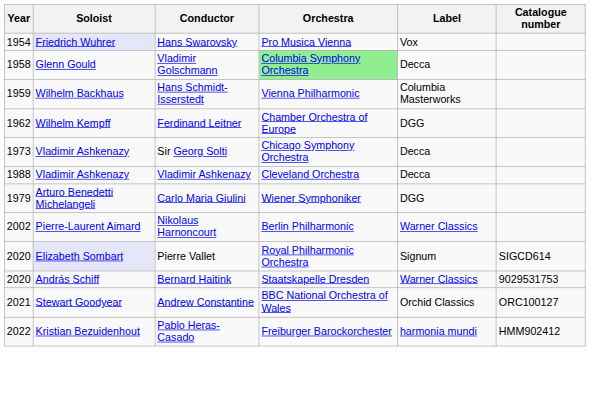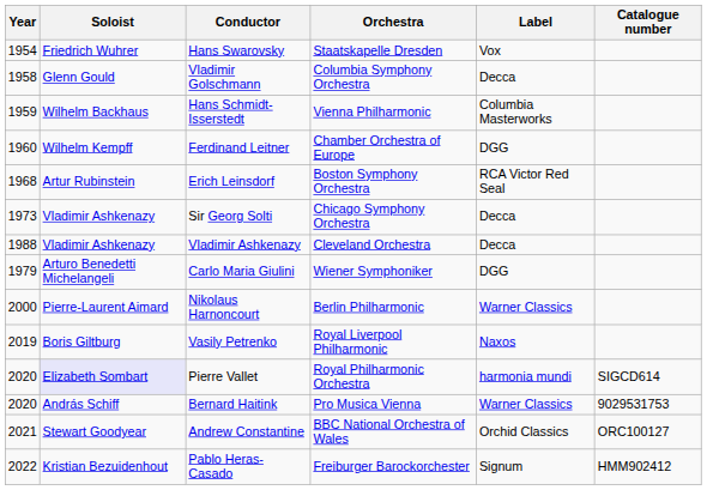 <table class="wikitable">
 <tr>
 <th>Year</th>
 <th>Soloist</th>
 <th>Conductor</th>
 <th>Orchestra</th>
 <th>Label</th>
 <th>Catalogue number</th>
 </tr>
 <tr>
 <td>1954</td>
-<td style="background: lavender;"><a href='#'>Friedrich Wuhrer</a></td>
+<td><a href='#'>Friedrich Wuhrer</a></td>
 <td><a href='#'>Hans Swarovsky</a></td>
-<td><a href='#'>Pro Musica Vienna</a></td>
+<td><a href='#'>Staatskapelle Dresden</a></td>
 <td>Vox</td>
 <td></td>
 </tr>
 <tr>
 <td>1958</td>
 <td><a href='#'>Glenn Gould</a></td>
 <td><a href='#'>Vladimir Golschmann</a></td>
-<td style="background: lightgreen;"><a href='#'>Columbia Symphony Orchestra</a></td>
+<td><a href='#'>Columbia Symphony Orchestra</a></td>
 <td>Decca</td>
 <td></td>
 </tr>
 <tr>
 <td>1959</td>
 <td><a href='#'>Wilhelm Backhaus</a></td>
 <td><a href='#'>Hans Schmidt-Isserstedt</a></td>
 <td><a href='#'>Vienna Philharmonic</a></td>
 <td>Columbia Masterworks</td>
 <td></td>
 </tr>
 <tr>
-<td>1962</td>
+<td>1960</td>
 <td><a href='#'>Wilhelm Kempff</a></td>
 <td><a href='#'>Ferdinand Leitner</a></td>
 <td><a href='#'>Chamber Orchestra of Europe</a></td>
 <td>DGG</td>
+<td></td>
+</tr>
+<tr>
+<td>1968</td>
+<td><a href='#'>Artur Rubinstein</a></td>
+<td><a href='#'>Erich Leinsdorf</a></td>
+<td><a href='#'>Boston Symphony Orchestra</a></td>
+<td>RCA Victor Red Seal</td>
 <td></td>
 </tr>
 <tr>
 <td>1973</td>
 <td><a href='#'>Vladimir Ashkenazy</a></td>
 <td>Sir <a href='#'>Georg Solti</a></td>
 <td><a href='#'>Chicago Symphony Orchestra</a></td>
 <td>Decca</td>
 <td></td>
 </tr>
 <tr>
 <td>1988</td>
 <td><a href='#'>Vladimir Ashkenazy</a></td>
 <td><a href='#'>Vladimir Ashkenazy</a></td>
 <td><a href='#'>Cleveland Orchestra</a></td>
 <td>Decca</td>
 <td></td>
 </tr>
 <tr>
 <td>1979</td>
 <td><a href='#'>Arturo Benedetti Michelangeli</a></td>
 <td><a href='#'>Carlo Maria Giulini</a></td>
 <td><a href='#'>Wiener Symphoniker</a></td>
 <td>DGG</td>
 <td></td>
 </tr>
 <tr>
-<td>2002</td>
+<td>2000</td>
 <td><a href='#'>Pierre-Laurent Aimard</a></td>
 <td><a href='#'>Nikolaus Harnoncourt</a></td>
 <td><a href='#'>Berlin Philharmonic</a></td>
 <td><a href='#'>Warner Classics</a></td>
 <td></td>
 </tr>
 <tr>
+<td>2019</td>
+<td><a href='#'>Boris Giltburg</a></td>
+<td><a href='#'>Vasily Petrenko</a></td>
+<td><a href='#'>Royal Liverpool Philharmonic</a></td>
+<td><a href='#'>Naxos</a></td>
+<td></td>
+</tr>
+<tr>
 <td>2020</td>
 <td style="background: lavender;"><a href='#'>Elizabeth Sombart</a></td>
 <td>Pierre Vallet</td>
 <td><a href='#'>Royal Philharmonic Orchestra</a></td>
-<td>Signum</td>
+<td><a href='#'>harmonia mundi</a></td>
 <td>SIGCD614</td>
 </tr>
 <tr>
 <td>2020</td>
 <td><a href='#'>András Schiff</a></td>
 <td><a href='#'>Bernard Haitink</a></td>
-<td><a href='#'>Staatskapelle Dresden</a></td>
+<td><a href='#'>Pro Musica Vienna</a></td>
 <td><a href='#'>Warner Classics</a></td>
 <td>9029531753</td>
 </tr>
 <tr>
 <td>2021</td>
 <td><a href='#'>Stewart Goodyear</a></td>
 <td><a href='#'>Andrew Constantine</a></td>
 <td><a href='#'>BBC National Orchestra of Wales</a></td>
 <td>Orchid Classics</td>
 <td>ORC100127</td>
 </tr>
 <tr>
 <td>2022</td>
 <td><a href='#'>Kristian Bezuidenhout</a></td>
 <td><a href='#'>Pablo Heras-Casado</a></td>
 <td><a href='#'>Freiburger Barockorchester</a></td>
-<td><a href='#'>harmonia mundi</a></td>
+<td>Signum</td>
 <td>HMM902412</td>
 </tr>
 </table>
